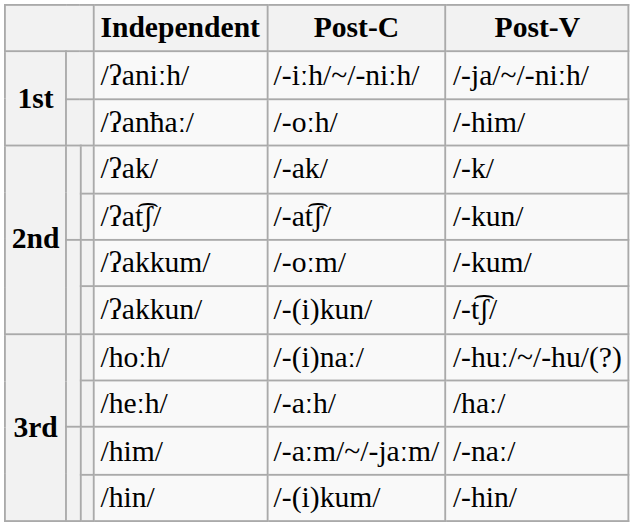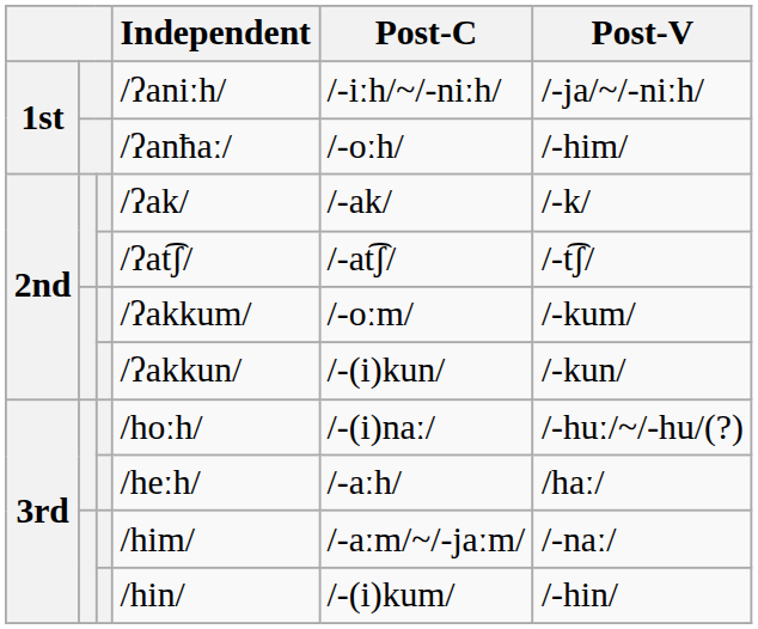 <table class="wikitable">
 <tr>
 <th colspan="3"></th>
 <th>Independent</th>
 <th>Post-C</th>
 <th>Post-V</th>
 </tr>
 <tr>
 <th rowspan="2">1st</th>
 <th colspan="2"></th>
 <td>/ʔaniːh/</td>
 <td>/-iːh/~/-niːh/</td>
 <td>/-ja/~/-niːh/</td>
 </tr>
 <tr>
 <th colspan="2"></th>
 <td>/ʔanħaː/</td>
 <td>/-oːh/</td>
 <td>/-him/</td>
 </tr>
 <tr>
 <th rowspan="4">2nd</th>
 <th rowspan="2"></th>
 <th></th>
 <td>/ʔak/</td>
 <td>/-ak/</td>
 <td>/-k/</td>
 </tr>
 <tr>
 <th></th>
 <td>/ʔat͡ʃ/</td>
 <td>/-at͡ʃ/</td>
-<td>/-kun/</td>
+<td>/-t͡ʃ/</td>
 </tr>
 <tr>
 <th rowspan="2"></th>
 <th></th>
 <td>/ʔakkum/</td>
 <td>/-oːm/</td>
 <td>/-kum/</td>
 </tr>
 <tr>
 <th></th>
 <td>/ʔakkun/</td>
 <td>/-(i)kun/</td>
-<td>/-t͡ʃ/</td>
+<td>/-kun/</td>
 </tr>
 <tr>
 <th rowspan="4">3rd</th>
 <th rowspan="2"></th>
 <th></th>
 <td>/hoːh/</td>
 <td>/-(i)naː/</td>
 <td>/-huː/~/-hu/(?)</td>
 </tr>
 <tr>
 <th></th>
 <td>/heːh/</td>
 <td>/-aːh/</td>
 <td>/haː/</td>
 </tr>
 <tr>
 <th rowspan="2"></th>
 <th></th>
 <td>/him/</td>
 <td>/-aːm/~/-jaːm/</td>
 <td>/-naː/</td>
 </tr>
 <tr>
 <th></th>
 <td>/hin/</td>
 <td>/-(i)kum/</td>
 <td>/-hin/</td>
 </tr>
 </table>
